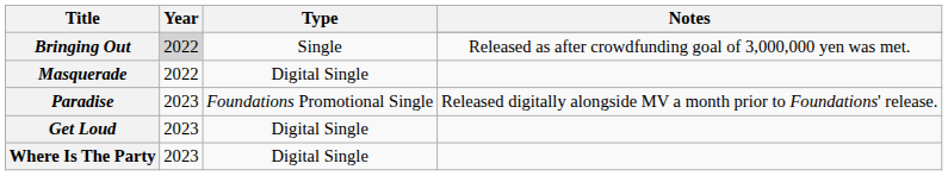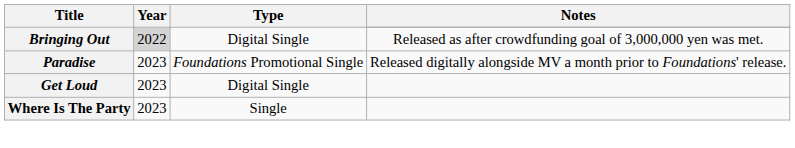 <table class="wikitable sortable plainrowheaders" style="text-align:center;">
 <tr>
 <th rowspan="2" scope="col">Title</th>
 <th rowspan="2" scope="col">Year</th>
 <th rowspan="2" scope="col">Type</th>
 <th>Notes</th>
 </tr>
 <tr>
 </tr>
 <tr>
 <th><em>Bringing Out</em></th>
 <td style="background: lightgrey;">2022</td>
-<td>Single</td>
+<td>Digital Single</td>
 <td>Released as after crowdfunding goal of 3,000,000 yen was met.</td>
-</tr>
-<tr>
-<th><em>Masquerade</em></th>
-<td>2022</td>
-<td>Digital Single</td>
-<td></td>
 </tr>
 <tr>
 <th><em>Paradise</em></th>
 <td>2023</td>
 <td><em>Foundations</em> Promotional Single</td>
 <td>Released digitally alongside MV a month prior to <em>Foundations</em>' release.</td>
 </tr>
 <tr>
 <th><em>Get Loud</em></th>
 <td>2023</td>
 <td>Digital Single</td>
 <td></td>
 </tr>
 <tr>
 <th>Where Is The Party</th>
 <td>2023</td>
-<td>Digital Single</td>
+<td>Single</td>
 <td></td>
 </tr>
 </table>
